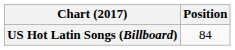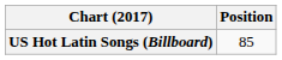 <table class="wikitable plainrowheaders" style="text-align:center">
 <tr>
 <th scope="col">Chart (2017)</th>
 <th scope="col">Position</th>
 </tr>
 <tr>
 <th scope="row">US Hot Latin Songs (<em>Billboard</em>)</th>
-<td>84</td>
+<td>85</td>
 </tr>
 </table>
